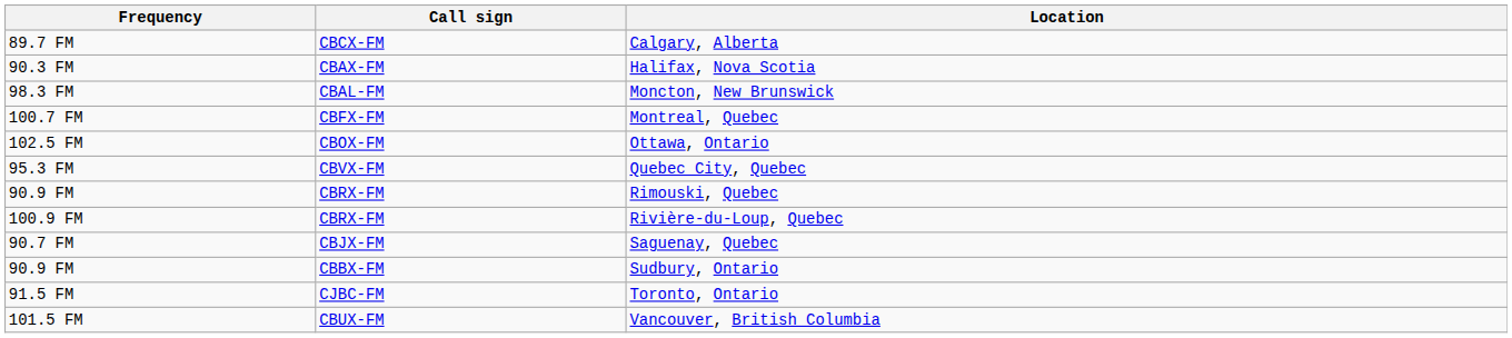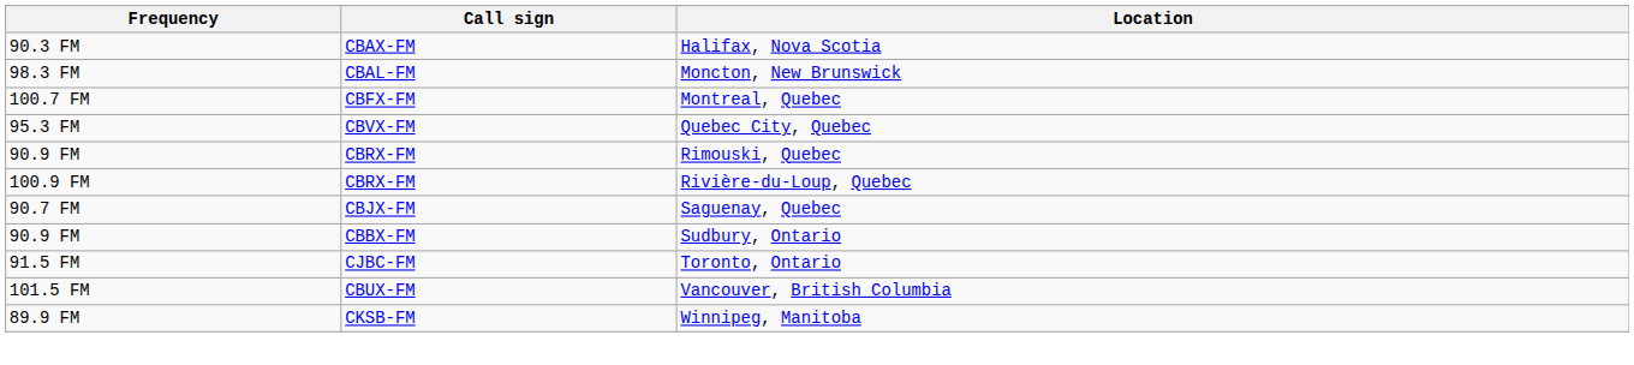 <table class="wikitable"  width="100%">
 <tr>
 <th>Frequency</th>
 <th>Call sign</th>
 <th>Location</th>
-</tr>
-<tr>
-<td>89.7 FM</td>
-<td><a href='#'>CBCX-FM</a></td>
-<td><a href='#'>Calgary</a>, <a href='#'>Alberta</a></td>
 </tr>
 <tr>
 <td>90.3 FM</td>
 <td><a href='#'>CBAX-FM</a></td>
 <td><a href='#'>Halifax</a>, <a href='#'>Nova Scotia</a></td>
 </tr>
 <tr>
 <td>98.3 FM</td>
 <td><a href='#'>CBAL-FM</a></td>
 <td><a href='#'>Moncton</a>, <a href='#'>New Brunswick</a></td>
 </tr>
 <tr>
 <td>100.7 FM</td>
 <td><a href='#'>CBFX-FM</a></td>
 <td><a href='#'>Montreal</a>, <a href='#'>Quebec</a></td>
-</tr>
-<tr>
-<td>102.5 FM</td>
-<td><a href='#'>CBOX-FM</a></td>
-<td><a href='#'>Ottawa</a>, <a href='#'>Ontario</a></td>
 </tr>
 <tr>
 <td>95.3 FM</td>
 <td><a href='#'>CBVX-FM</a></td>
 <td><a href='#'>Quebec City</a>, <a href='#'>Quebec</a></td>
 </tr>
 <tr>
 <td>90.9 FM</td>
 <td><a href='#'>CBRX-FM</a></td>
 <td><a href='#'>Rimouski</a>, <a href='#'>Quebec</a></td>
 </tr>
 <tr>
 <td>100.9 FM</td>
 <td><a href='#'>CBRX-FM</a></td>
 <td><a href='#'>Rivière-du-Loup</a>, <a href='#'>Quebec</a></td>
 </tr>
 <tr>
 <td>90.7 FM</td>
 <td><a href='#'>CBJX-FM</a></td>
 <td><a href='#'>Saguenay</a>, <a href='#'>Quebec</a></td>
 </tr>
 <tr>
 <td>90.9 FM</td>
 <td><a href='#'>CBBX-FM</a></td>
 <td><a href='#'>Sudbury</a>, <a href='#'>Ontario</a></td>
 </tr>
 <tr>
 <td>91.5 FM</td>
 <td><a href='#'>CJBC-FM</a></td>
 <td><a href='#'>Toronto</a>, <a href='#'>Ontario</a></td>
 </tr>
 <tr>
 <td>101.5 FM</td>
 <td><a href='#'>CBUX-FM</a></td>
 <td><a href='#'>Vancouver</a>, <a href='#'>British Columbia</a></td>
 </tr>
+<tr>
+<td>89.9 FM</td>
+<td><a href='#'>CKSB-FM</a></td>
+<td><a href='#'>Winnipeg</a>, <a href='#'>Manitoba</a></td>
+</tr>
 </table>
